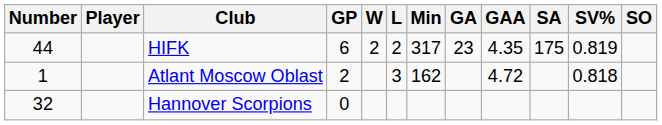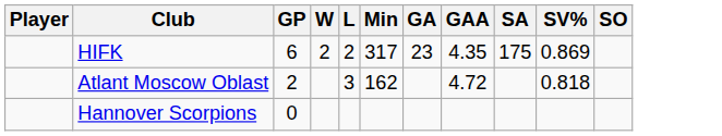 <table class="wikitable sortable" style="text-align: center;">
 <tr>
-<th scope="col">Number</th>
 <th scope="col">Player</th>
 <th scope="col">Club</th>
 <th scope="col">GP</th>
 <th scope="col">W</th>
 <th scope="col">L</th>
 <th scope="col">Min</th>
 <th scope="col">GA</th>
 <th scope="col">GAA</th>
 <th scope="col">SA</th>
 <th scope="col">SV%</th>
 <th scope="col">SO</th>
 </tr>
 <tr>
-<td>44</td>
 <td scope="row" align=left></td>
 <td align=left><a href='#'>HIFK</a></td>
 <td>6</td>
 <td>2</td>
 <td>2</td>
 <td>317</td>
 <td>23</td>
 <td>4.35</td>
 <td>175</td>
-<td>0.819</td>
+<td>0.869</td>
 <td></td>
 </tr>
 <tr>
-<td>1</td>
 <td scope="row" align=left></td>
 <td align=left><a href='#'>Atlant Moscow Oblast</a></td>
 <td>2</td>
 <td></td>
 <td>3</td>
 <td>162</td>
 <td></td>
 <td>4.72</td>
 <td></td>
 <td>0.818</td>
 <td></td>
 </tr>
 <tr>
-<td>32</td>
 <td scope="row" align=left></td>
 <td align=left><a href='#'>Hannover Scorpions</a></td>
 <td>0</td>
 <td></td>
 <td></td>
 <td></td>
 <td></td>
 <td></td>
 <td></td>
 <td></td>
 <td></td>
 </tr>
 </table>
